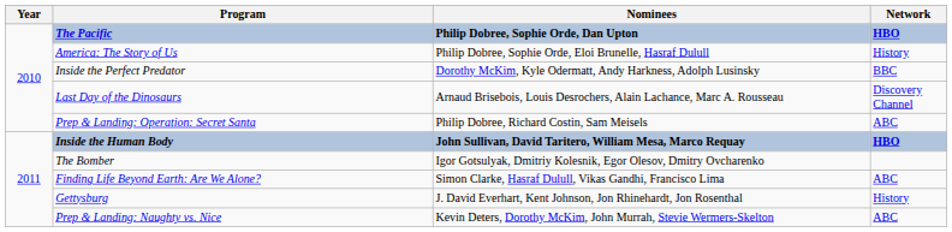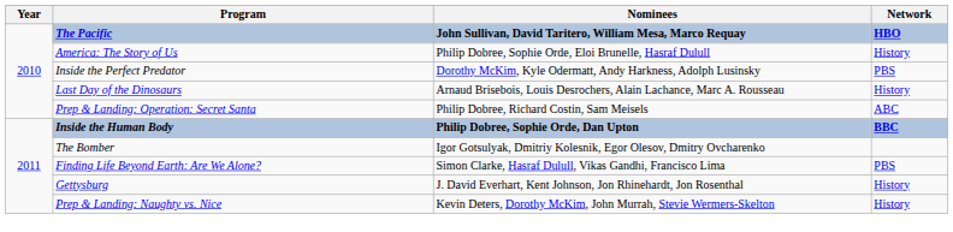 <table class="wikitable" style="width:100%">
 <tr bgcolor="#bebebe">
 <th width="5%">Year</th>
 <th width="40%">Program</th>
 <th width="46%">Nominees</th>
 <th width="8%">Network</th>
 </tr>
 <tr>
 <td rowspan="5" style="text-align:center;"><a href='#'>2010</a><br></td>
 <td style="background:#B0C4DE;"><strong><em><a href='#'>The Pacific</a></em></strong></td>
-<td style="background:#B0C4DE;"><strong>Philip Dobree, Sophie Orde, Dan Upton</strong></td>
+<td style="background:#B0C4DE;"><strong>John Sullivan, David Taritero, William Mesa, Marco Requay</strong></td>
 <td style="background:#B0C4DE;"><strong><a href='#'>HBO</a></strong></td>
 </tr>
 <tr>
 <td><em><a href='#'>America: The Story of Us</a></em></td>
 <td>Philip Dobree, Sophie Orde, Eloi Brunelle, <a href='#'>Hasraf Dulull</a></td>
 <td><a href='#'>History</a></td>
 </tr>
 <tr>
 <td><em>Inside the Perfect Predator</em></td>
 <td><a href='#'>Dorothy McKim</a>, Kyle Odermatt, Andy Harkness, Adolph Lusinsky</td>
-<td><a href='#'>BBC</a></td>
+<td><a href='#'>PBS</a></td>
 </tr>
 <tr>
 <td><em><a href='#'>Last Day of the Dinosaurs</a></em></td>
 <td>Arnaud Brisebois, Louis Desrochers, Alain Lachance, Marc A. Rousseau</td>
-<td><a href='#'>Discovery Channel</a></td>
+<td><a href='#'>History</a></td>
 </tr>
 <tr>
 <td><em><a href='#'>Prep & Landing: Operation: Secret Santa</a></em></td>
 <td>Philip Dobree, Richard Costin, Sam Meisels</td>
 <td><a href='#'>ABC</a></td>
 </tr>
 <tr>
 <td rowspan="5" style="text-align:center;"><a href='#'>2011</a><br></td>
 <td style="background:#B0C4DE;"><strong><em>Inside the Human Body</em></strong></td>
-<td style="background:#B0C4DE;"><strong>John Sullivan, David Taritero, William Mesa, Marco Requay</strong></td>
-<td style="background:#B0C4DE;"><strong><a href='#'>HBO</a></strong></td>
+<td style="background:#B0C4DE;"><strong>Philip Dobree, Sophie Orde, Dan Upton</strong></td>
+<td style="background:#B0C4DE;"><strong><a href='#'>BBC</a></strong></td>
 </tr>
 <tr>
 <td><em>The Bomber</em></td>
 <td>Igor Gotsulyak, Dmitriy Kolesnik, Egor Olesov, Dmitry Ovcharenko</td>
 <td></td>
 </tr>
 <tr>
 <td><em><a href='#'>Finding Life Beyond Earth: Are We Alone?</a></em></td>
 <td>Simon Clarke, <a href='#'>Hasraf Dulull</a>, Vikas Gandhi, Francisco Lima</td>
-<td><a href='#'>ABC</a></td>
+<td><a href='#'>PBS</a></td>
 </tr>
 <tr>
 <td><em><a href='#'>Gettysburg</a></em></td>
 <td>J. David Everhart, Kent Johnson, Jon Rhinehardt, Jon Rosenthal</td>
 <td><a href='#'>History</a></td>
 </tr>
 <tr>
 <td><em><a href='#'>Prep & Landing: Naughty vs. Nice</a></em></td>
 <td>Kevin Deters, <a href='#'>Dorothy McKim</a>, John Murrah, <a href='#'>Stevie Wermers-Skelton</a></td>
-<td><a href='#'>ABC</a></td>
+<td><a href='#'>History</a></td>
 </tr>
 </table>
